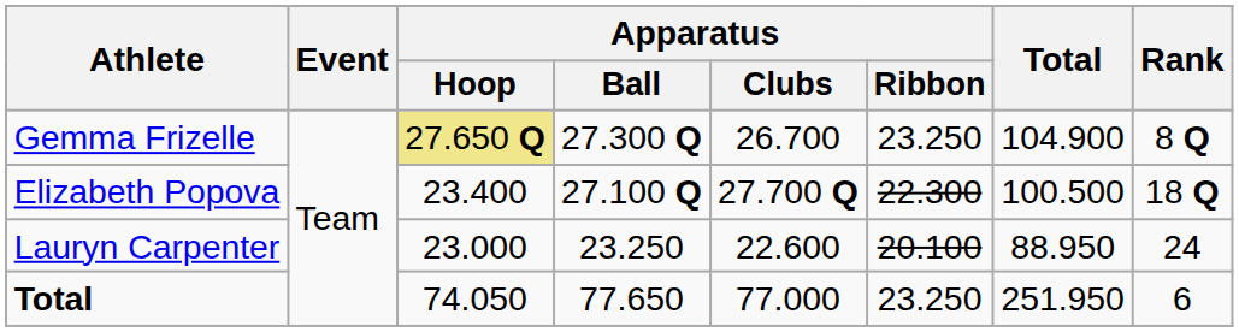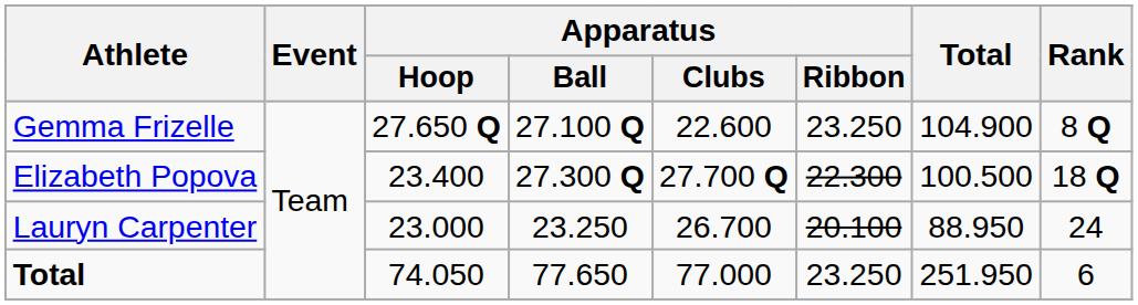 <table class=wikitable style="font-size:90%; text-align:center">
 <tr>
 <th rowspan=2>Athlete</th>
 <th rowspan=2>Event</th>
 <th colspan=4>Apparatus</th>
 <th rowspan=2>Total</th>
 <th rowspan=2>Rank</th>
 </tr>
 <tr style="font-size:95%;">
 <th>Hoop</th>
 <th>Ball</th>
 <th>Clubs</th>
 <th>Ribbon</th>
 </tr>
 <tr>
 <td align=left><a href='#'>Gemma Frizelle</a></td>
 <td align=left rowspan=4>Team</td>
-<td style="background: khaki;">27.650 <strong>Q</strong></td>
-<td>27.300 <strong>Q</strong></td>
-<td>26.700</td>
+<td>27.650 <strong>Q</strong></td>
+<td>27.100 <strong>Q</strong></td>
+<td>22.600</td>
 <td>23.250</td>
 <td>104.900</td>
 <td>8 <strong>Q</strong></td>
 </tr>
 <tr>
 <td align=left><a href='#'>Elizabeth Popova</a></td>
 <td>23.400</td>
-<td>27.100 <strong>Q</strong></td>
+<td>27.300 <strong>Q</strong></td>
 <td>27.700 <strong>Q</strong></td>
 <td><s>22.300</s></td>
 <td>100.500</td>
 <td>18 <strong>Q</strong></td>
 </tr>
 <tr>
 <td align=left><a href='#'>Lauryn Carpenter</a></td>
 <td>23.000</td>
 <td>23.250</td>
-<td>22.600</td>
+<td>26.700</td>
 <td><s>20.100</s></td>
 <td>88.950</td>
 <td>24</td>
 </tr>
 <tr>
 <td align=left><strong>Total</strong></td>
 <td>74.050</td>
 <td>77.650</td>
 <td>77.000</td>
 <td>23.250</td>
 <td>251.950</td>
 <td>6</td>
 </tr>
 </table>
